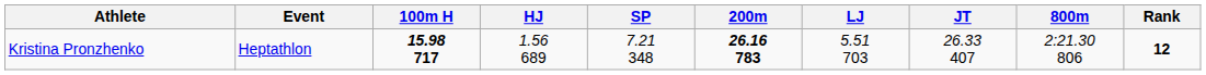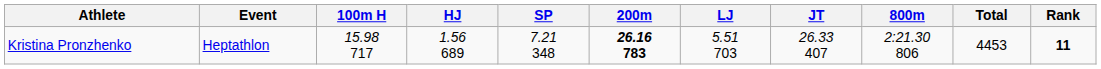 <table class="wikitable" width="90%" style="text-align:center; font-size:90%">
 <tr>
 <th width="15%">Athlete</th>
 <th width="9%">Event</th>
 <th width="7%"><a href='#'>100m H</a></th>
 <th width="7%"><a href='#'>HJ</a></th>
 <th width="7%"><a href='#'>SP</a></th>
 <th width="7%"><a href='#'>200m</a></th>
 <th width="7%"><a href='#'>LJ</a></th>
 <th width="7%"><a href='#'>JT</a></th>
 <th width="7%"><a href='#'>800m</a></th>
+<th width="6%">Total</th>
 <th width="5%">Rank</th>
 </tr>
 <tr>
 <td align="left"><a href='#'>Kristina Pronzhenko</a></td>
 <td align="left"><a href='#'>Heptathlon</a></td>
-<td><strong><em>15.98</em><br>717</strong></td>
+<td><em>15.98</em><br>717</td>
 <td><em>1.56</em><br>689</td>
 <td><em>7.21</em><br>348</td>
 <td><strong><em>26.16</em><br>783</strong></td>
 <td><em>5.51</em><br>703</td>
 <td><em>26.33</em><br>407</td>
 <td><em>2:21.30</em><br>806</td>
-<td><strong>12</strong></td>
+<td>4453</td>
+<td><strong>11</strong></td>
 </tr>
 </table>
